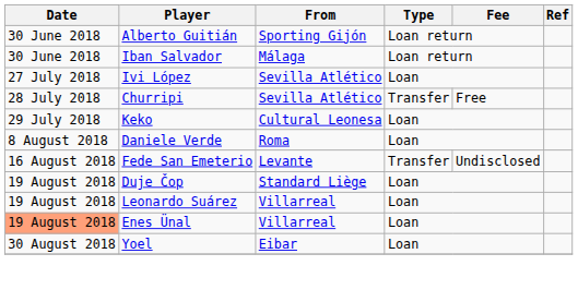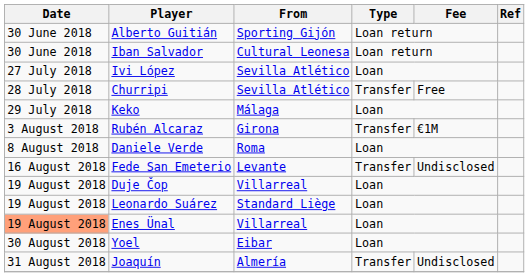 <table class="wikitable">
 <tr>
 <th>Date</th>
 <th>Player</th>
 <th>From</th>
 <th>Type</th>
 <th>Fee</th>
 <th>Ref</th>
 </tr>
 <tr>
 <td>30 June 2018</td>
 <td> <a href='#'>Alberto Guitián</a></td>
 <td> <a href='#'>Sporting Gijón</a></td>
 <td colspan=2>Loan return</td>
 <td></td>
 </tr>
 <tr>
 <td>30 June 2018</td>
 <td> <a href='#'>Iban Salvador</a></td>
-<td> <a href='#'>Málaga</a></td>
+<td> <a href='#'>Cultural Leonesa</a></td>
 <td colspan=2>Loan return</td>
 <td></td>
 </tr>
 <tr>
 <td>27 July 2018</td>
 <td> <a href='#'>Ivi López</a></td>
 <td> <a href='#'>Sevilla Atlético</a></td>
 <td colspan=2>Loan</td>
 <td></td>
 </tr>
 <tr>
 <td>28 July 2018</td>
 <td> <a href='#'>Churripi</a></td>
 <td> <a href='#'>Sevilla Atlético</a></td>
 <td>Transfer</td>
 <td>Free</td>
 <td></td>
 </tr>
 <tr>
 <td>29 July 2018</td>
 <td> <a href='#'>Keko</a></td>
-<td> <a href='#'>Cultural Leonesa</a></td>
+<td> <a href='#'>Málaga</a></td>
 <td colspan=2>Loan</td>
+<td></td>
+</tr>
+<tr>
+<td>3 August 2018</td>
+<td> <a href='#'>Rubén Alcaraz</a></td>
+<td> <a href='#'>Girona</a></td>
+<td>Transfer</td>
+<td>€1M</td>
 <td></td>
 </tr>
 <tr>
 <td>8 August 2018</td>
 <td> <a href='#'>Daniele Verde</a></td>
 <td> <a href='#'>Roma</a></td>
 <td colspan=2>Loan</td>
 <td></td>
 </tr>
 <tr>
 <td>16 August 2018</td>
 <td> <a href='#'>Fede San Emeterio</a></td>
 <td> <a href='#'>Levante</a></td>
 <td>Transfer</td>
 <td>Undisclosed</td>
 <td></td>
 </tr>
 <tr>
 <td>19 August 2018</td>
 <td> <a href='#'>Duje Čop</a></td>
-<td> <a href='#'>Standard Liège</a></td>
+<td> <a href='#'>Villarreal</a></td>
 <td colspan=2>Loan</td>
 <td></td>
 </tr>
 <tr>
 <td>19 August 2018</td>
 <td> <a href='#'>Leonardo Suárez</a></td>
-<td> <a href='#'>Villarreal</a></td>
+<td> <a href='#'>Standard Liège</a></td>
 <td colspan=2>Loan</td>
 <td></td>
 </tr>
 <tr>
 <td style="background: lightsalmon;">19 August 2018</td>
 <td> <a href='#'>Enes Ünal</a></td>
 <td> <a href='#'>Villarreal</a></td>
 <td colspan=2>Loan</td>
 <td></td>
 </tr>
 <tr>
 <td>30 August 2018</td>
 <td> <a href='#'>Yoel</a></td>
 <td> <a href='#'>Eibar</a></td>
 <td colspan=2>Loan</td>
 <td></td>
 </tr>
 <tr>
+<td>31 August 2018</td>
+<td> <a href='#'>Joaquín</a></td>
+<td> <a href='#'>Almería</a></td>
+<td>Transfer</td>
+<td>Undisclosed</td>
+<td></td>
+</tr>
+<tr>
 </tr>
 </table>
